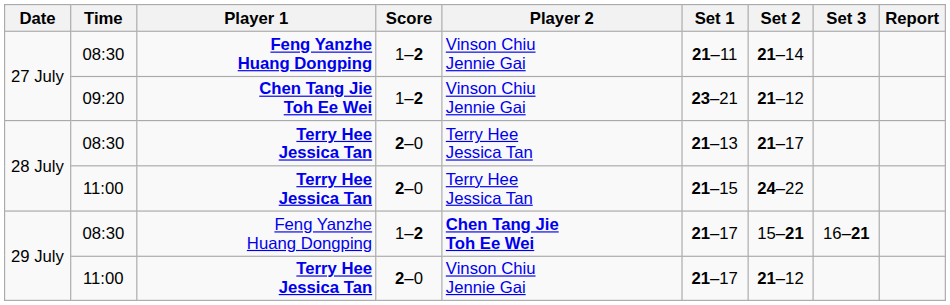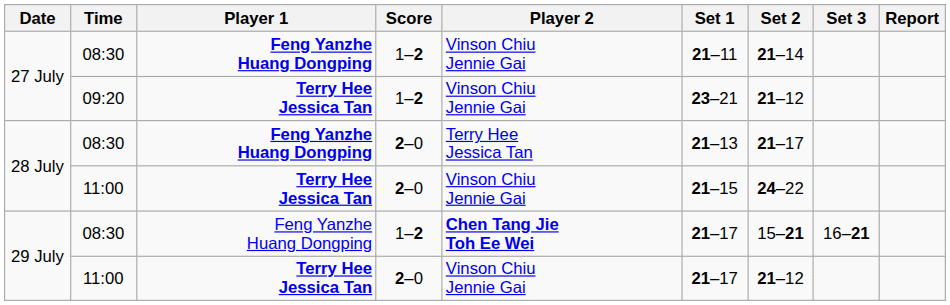 <table class="wikitable" style="font-size:90%; text-align:center">
 <tr>
 <th width="50">Date</th>
 <th width="50">Time</th>
 <th width="200">Player 1</th>
 <th width="50">Score</th>
 <th width="200">Player 2</th>
 <th width="50">Set 1</th>
 <th width="50">Set 2</th>
 <th width="50">Set 3</th>
 <th width="50">Report</th>
 </tr>
 <tr>
 <td rowspan="2">27 July</td>
 <td>08:30</td>
 <td align="right"><strong><a href='#'>Feng Yanzhe</a> <br><a href='#'>Huang Dongping</a> </strong></td>
 <td>1–<strong>2</strong></td>
 <td align="left"> <a href='#'>Vinson Chiu</a><br> <a href='#'>Jennie Gai</a></td>
 <td><strong>21</strong>–11</td>
 <td><strong>21</strong>–14</td>
 <td></td>
 <td></td>
 </tr>
 <tr>
 <td>09:20</td>
-<td align="right"><strong><a href='#'>Chen Tang Jie</a> <br><a href='#'>Toh Ee Wei</a> </strong></td>
+<td align="right"><strong><a href='#'>Terry Hee</a> <br><a href='#'>Jessica Tan</a> </strong></td>
 <td>1–<strong>2</strong></td>
 <td align="left"> <a href='#'>Vinson Chiu</a><br> <a href='#'>Jennie Gai</a></td>
 <td><strong>23</strong>–21</td>
 <td><strong>21</strong>–12</td>
 <td></td>
 <td></td>
 </tr>
 <tr>
 <td rowspan="2">28 July</td>
 <td>08:30</td>
-<td align="right"><strong><a href='#'>Terry Hee</a> <br><a href='#'>Jessica Tan</a> </strong></td>
+<td align="right"><strong><a href='#'>Feng Yanzhe</a> <br><a href='#'>Huang Dongping</a> </strong></td>
 <td><strong>2</strong>–0</td>
 <td align="left"> <a href='#'>Terry Hee</a><br> <a href='#'>Jessica Tan</a></td>
 <td><strong>21</strong>–13</td>
 <td><strong>21</strong>–17</td>
 <td></td>
 <td></td>
 </tr>
 <tr>
 <td>11:00</td>
 <td align="right"><strong><a href='#'>Terry Hee</a> <br><a href='#'>Jessica Tan</a> </strong></td>
 <td><strong>2</strong>–0</td>
-<td align="left"> <a href='#'>Terry Hee</a><br> <a href='#'>Jessica Tan</a></td>
+<td align="left"> <a href='#'>Vinson Chiu</a><br> <a href='#'>Jennie Gai</a></td>
 <td><strong>21</strong>–15</td>
 <td><strong>24</strong>–22</td>
 <td></td>
 <td></td>
 </tr>
 <tr>
 <td rowspan="2">29 July</td>
 <td>08:30</td>
 <td align="right"><a href='#'>Feng Yanzhe</a> <br><a href='#'>Huang Dongping</a> </td>
 <td>1–<strong>2</strong></td>
 <td align="left"><strong> <a href='#'>Chen Tang Jie</a><br> <a href='#'>Toh Ee Wei</a></strong></td>
 <td><strong>21</strong>–17</td>
 <td>15–<strong>21</strong></td>
 <td>16–<strong>21</strong></td>
 <td></td>
 </tr>
 <tr>
 <td>11:00</td>
 <td align="right"><strong><a href='#'>Terry Hee</a> <br><a href='#'>Jessica Tan</a> </strong></td>
 <td><strong>2</strong>–0</td>
 <td align="left"> <a href='#'>Vinson Chiu</a><br> <a href='#'>Jennie Gai</a></td>
 <td><strong>21</strong>–17</td>
 <td><strong>21</strong>–12</td>
 <td></td>
 <td></td>
 </tr>
 </table>
